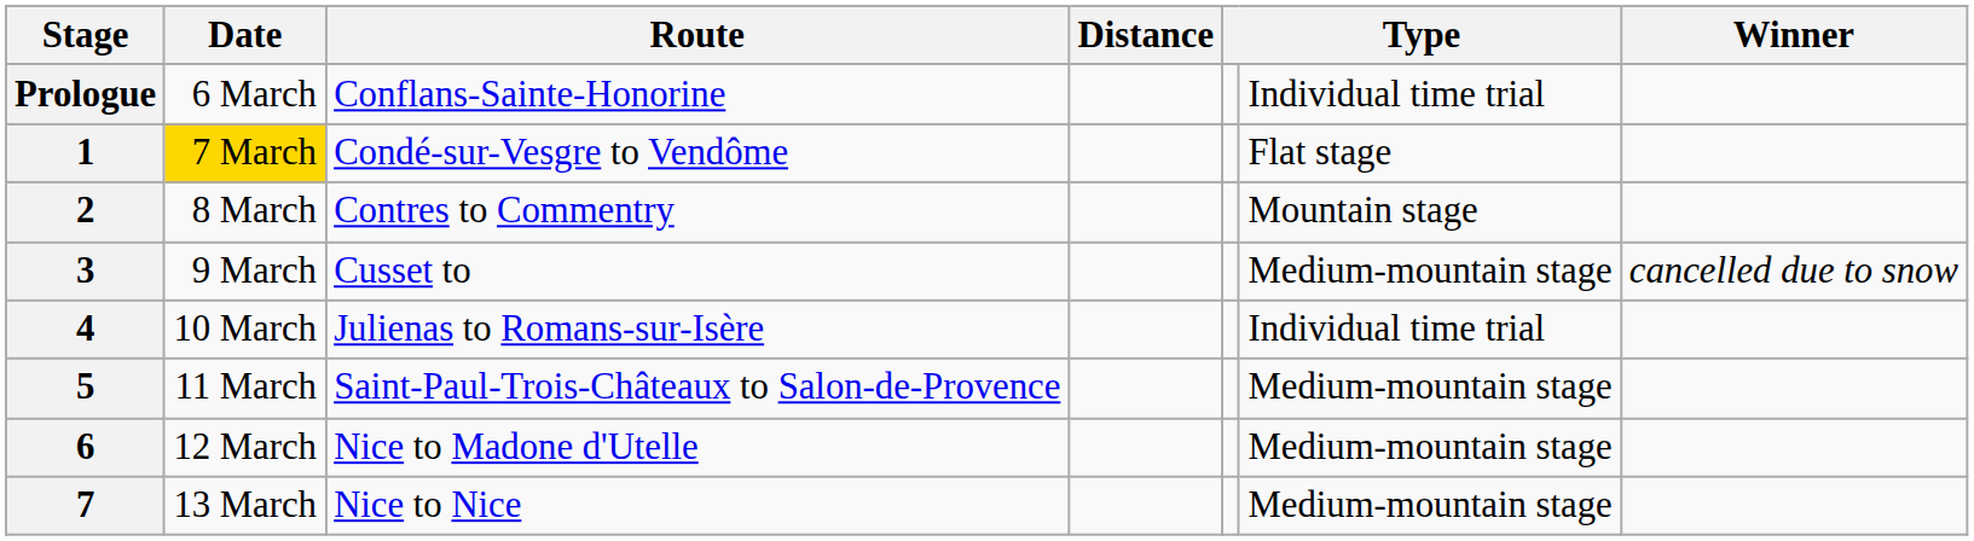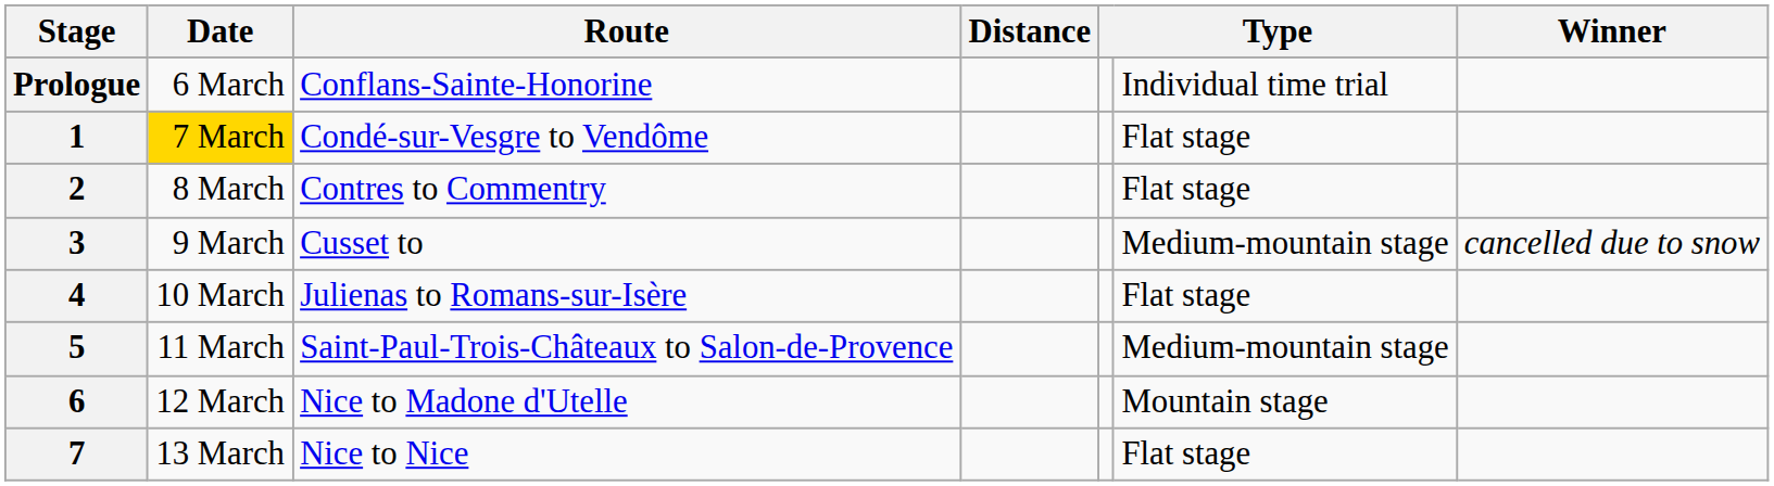 <table class="wikitable">
 <tr>
 <th scope=col>Stage</th>
 <th scope=col>Date</th>
 <th scope=col>Route</th>
 <th scope=col>Distance</th>
 <th scope=col colspan="2">Type</th>
 <th scope=col>Winner</th>
 </tr>
 <tr>
 <th scope=row>Prologue</th>
 <td style="text-align:right;">6 March</td>
 <td><a href='#'>Conflans-Sainte-Honorine</a></td>
 <td style="text-align:center;"></td>
 <td></td>
 <td>Individual time trial</td>
 <td></td>
 </tr>
 <tr>
 <th scope=row>1</th>
 <td style="background: gold; text-align:right;">7 March</td>
 <td><a href='#'>Condé-sur-Vesgre</a> to <a href='#'>Vendôme</a></td>
 <td style="text-align:center;"></td>
 <td></td>
 <td>Flat stage</td>
 <td></td>
 </tr>
 <tr>
 <th scope=row>2</th>
 <td style="text-align:right;">8 March</td>
 <td><a href='#'>Contres</a> to <a href='#'>Commentry</a></td>
 <td style="text-align:center;"></td>
 <td></td>
-<td>Mountain stage</td>
+<td>Flat stage</td>
 <td></td>
 </tr>
 <tr>
 <th scope=row>3</th>
 <td style="text-align:right;">9 March</td>
 <td><a href='#'>Cusset</a> to </td>
 <td style="text-align:center;"></td>
 <td></td>
 <td>Medium-mountain stage</td>
 <td><em>cancelled due to snow</em></td>
 </tr>
 <tr>
 <th scope=row>4</th>
 <td style="text-align:right;">10 March</td>
 <td><a href='#'>Julienas</a> to <a href='#'>Romans-sur-Isère</a></td>
 <td style="text-align:center;"></td>
 <td></td>
-<td>Individual time trial</td>
+<td>Flat stage</td>
 <td></td>
 </tr>
 <tr>
 <th scope=row>5</th>
 <td style="text-align:right;">11 March</td>
 <td><a href='#'>Saint-Paul-Trois-Châteaux</a> to <a href='#'>Salon-de-Provence</a></td>
 <td style="text-align:center;"></td>
 <td></td>
 <td>Medium-mountain stage</td>
 <td></td>
 </tr>
 <tr>
 <th scope=row>6</th>
 <td style="text-align:right;">12 March</td>
 <td><a href='#'>Nice</a> to <a href='#'>Madone d'Utelle</a></td>
 <td style="text-align:center;"></td>
 <td></td>
-<td>Medium-mountain stage</td>
+<td>Mountain stage</td>
 <td></td>
 </tr>
 <tr>
 <th scope=row>7</th>
 <td style="text-align:right;">13 March</td>
 <td><a href='#'>Nice</a> to <a href='#'>Nice</a></td>
 <td style="text-align:center;"></td>
 <td></td>
-<td>Medium-mountain stage</td>
+<td>Flat stage</td>
 <td></td>
 </tr>
 </table>
